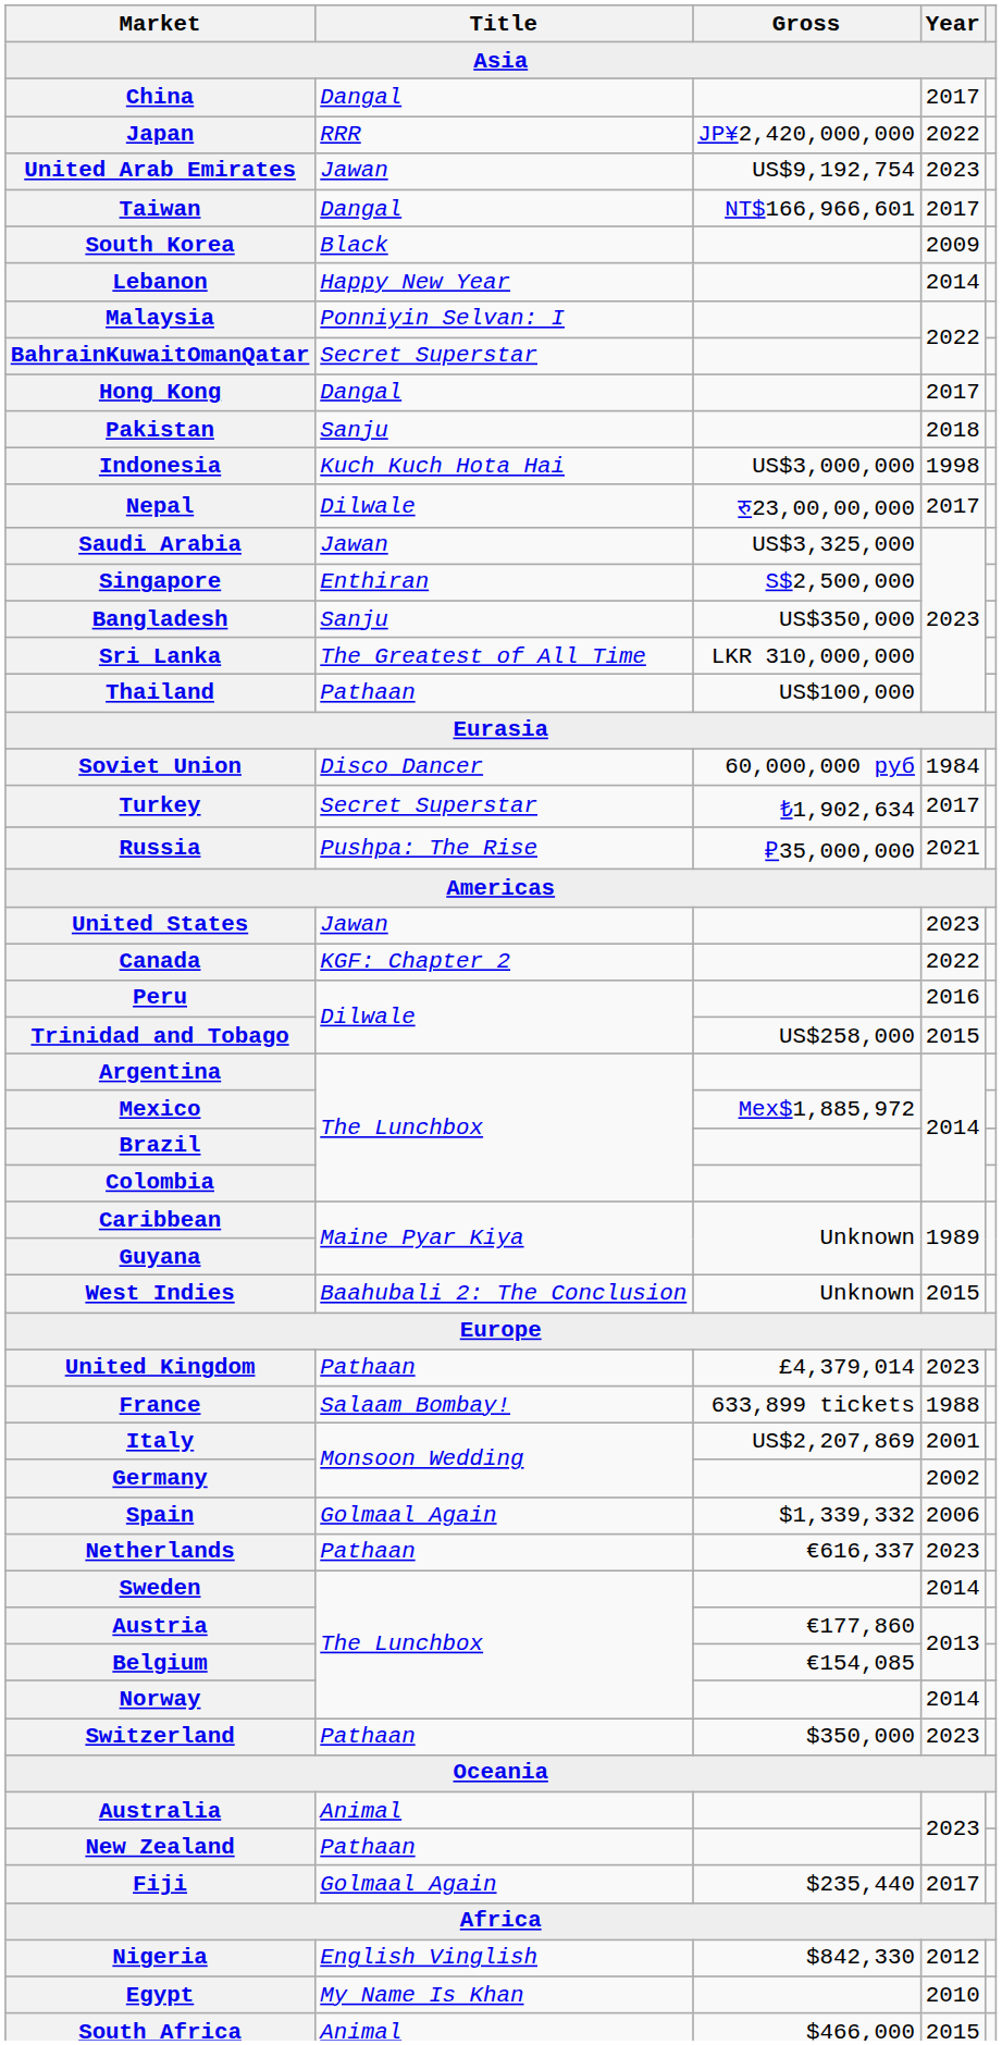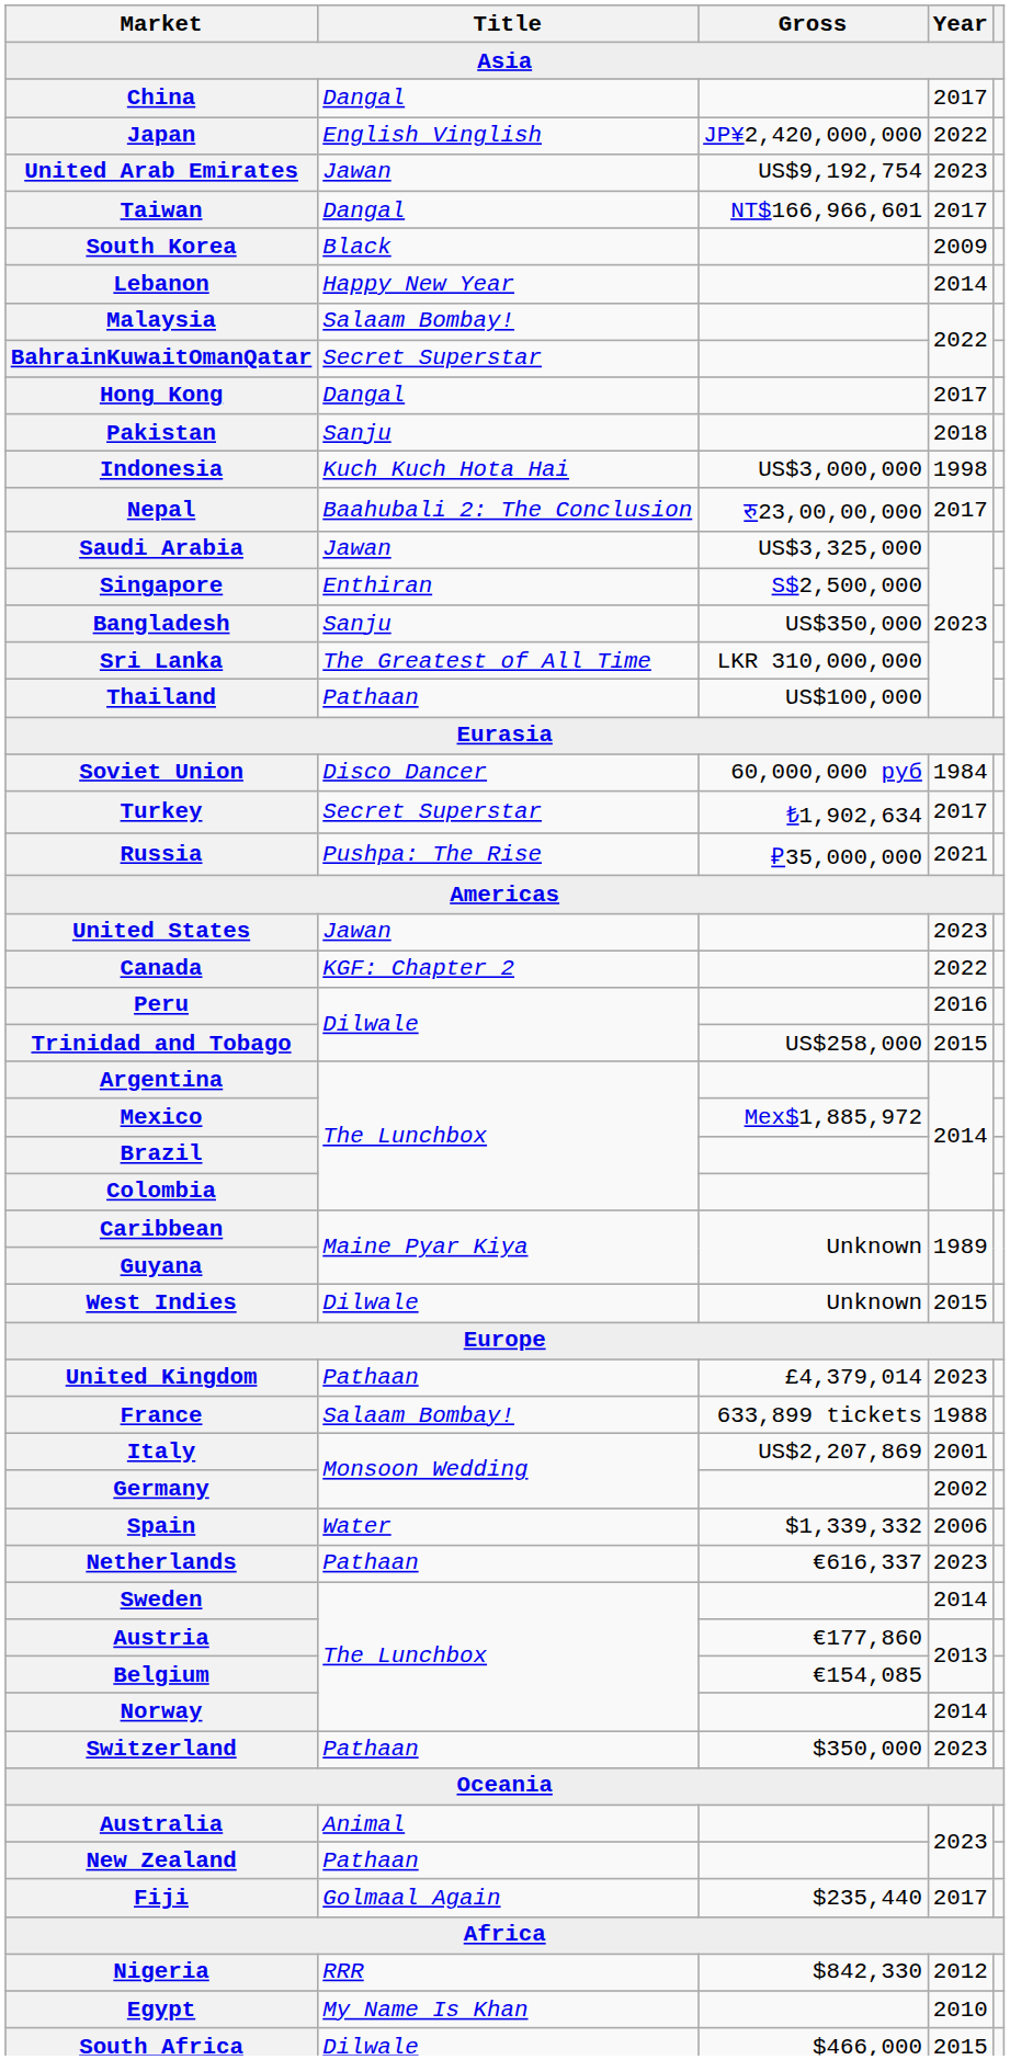 <table class="wikitable sortable plainrowheaders" style="margin:auto; margin:auto;">
 <tr>
 <th>Market</th>
 <th>Title</th>
 <th class="unsortable">Gross</th>
 <th>Year</th>
 <th class="unsortable"></th>
 </tr>
 <tr style="background:#eeeeee; width:50px; border:1px solid #aaa;" span>
 <td colspan="5" style="text-align:center"><strong><a href='#'>Asia</a></strong></td>
 </tr>
 <tr>
 <th scope="row"><a href='#'>China</a></th>
 <td><em><a href='#'>Dangal</a></em></td>
 <td style="text-align:right"></td>
 <td style="text-align:center;">2017</td>
 <td style="text-align:center;"></td>
 </tr>
 <tr>
 <th scope="row"><a href='#'>Japan</a></th>
-<td><em><a href='#'>RRR</a></em></td>
+<td><em><a href='#'>English Vinglish</a></em></td>
 <td style="text-align:right"><a href='#'>JP¥</a>2,420,000,000</td>
 <td style="text-align:center;">2022</td>
 <td style="text-align:center;"></td>
 </tr>
 <tr>
 <th scope="row"><a href='#'>United Arab Emirates</a></th>
 <td><em><a href='#'>Jawan</a></em></td>
 <td style="text-align:right">US$9,192,754</td>
 <td style="text-align:center;">2023</td>
 <td style="text-align:center;"></td>
 </tr>
 <tr>
 <th scope="row"><a href='#'>Taiwan</a></th>
 <td><em><a href='#'>Dangal</a></em></td>
 <td style="text-align:right"><a href='#'>NT$</a>166,966,601</td>
 <td style="text-align:center;">2017</td>
 <td style="text-align:center;"></td>
 </tr>
 <tr>
 <th scope="row"><a href='#'>South Korea</a></th>
 <td><em><a href='#'>Black</a></em></td>
 <td style="text-align:right"></td>
 <td style="text-align:center;">2009</td>
 <td style="text-align:center;"></td>
 </tr>
 <tr>
 <th scope="row"><a href='#'>Lebanon</a></th>
 <td><em><a href='#'>Happy New Year</a></em></td>
 <td style="text-align:right"></td>
 <td style="text-align:center;">2014</td>
 <td style="text-align:center;"></td>
 </tr>
 <tr>
 <th scope="row"><a href='#'>Malaysia</a></th>
-<td><em><a href='#'>Ponniyin Selvan: I</a></em></td>
+<td><em><a href='#'>Salaam Bombay!</a></em></td>
 <td style="text-align:right"></td>
 <td rowspan="2" style="text-align:center;">2022</td>
 <td style="text-align:center;"></td>
 </tr>
 <tr>
 <th scope="row"><a href='#'>Bahrain</a><a href='#'>Kuwait</a><a href='#'>Oman</a><a href='#'>Qatar</a></th>
 <td><em><a href='#'>Secret Superstar</a></em></td>
 <td style="text-align:right"></td>
 <td style="text-align:center;"></td>
 </tr>
 <tr>
 <th scope="row"><a href='#'>Hong Kong</a></th>
 <td><em><a href='#'>Dangal</a></em></td>
 <td style="text-align:right"></td>
 <td style="text-align:center;">2017</td>
 <td style="text-align:center;"></td>
 </tr>
 <tr>
 <th scope="row"><a href='#'>Pakistan</a></th>
 <td><em><a href='#'>Sanju</a></em></td>
 <td style="text-align:right"></td>
 <td style="text-align:center;">2018</td>
 <td style="text-align:center;"></td>
 </tr>
 <tr>
 <th scope="row"><a href='#'>Indonesia</a></th>
 <td><em><a href='#'>Kuch Kuch Hota Hai</a></em></td>
 <td style="text-align:right">US$3,000,000</td>
 <td style="text-align:center;">1998</td>
 <td style="text-align:center;"></td>
 </tr>
 <tr>
 <th scope="row"><a href='#'>Nepal</a></th>
-<td><em><a href='#'>Dilwale</a></em></td>
+<td><em><a href='#'>Baahubali 2: The Conclusion</a></em></td>
 <td align="right"><a href='#'>रु</a>23,00,00,000</td>
 <td style="text-align:center;">2017</td>
 <td style="text-align:center;"></td>
 </tr>
 <tr>
 <th scope="row"><a href='#'>Saudi Arabia</a></th>
 <td><em><a href='#'>Jawan</a></em></td>
 <td style="text-align:right">US$3,325,000</td>
 <td rowspan="5" style="text-align:center;">2023</td>
 <td style="text-align:center;"></td>
 </tr>
 <tr>
 <th scope="row"><a href='#'>Singapore</a></th>
 <td><em><a href='#'>Enthiran</a></em></td>
 <td style="text-align:right"><a href='#'>S$</a>2,500,000</td>
 <td style="text-align:center;"></td>
 </tr>
 <tr>
 <th scope="row"><a href='#'>Bangladesh</a></th>
 <td><em><a href='#'>Sanju</a></em></td>
 <td style="text-align:right">US$350,000</td>
 <td style="text-align:center;"></td>
 </tr>
 <tr>
 <th scope="row"><a href='#'>Sri Lanka</a></th>
 <td><em><a href='#'>The Greatest of All Time</a></em></td>
 <td style="text-align:right">LKR 310,000,000</td>
 <td style="text-align:center;"></td>
 </tr>
 <tr>
 <th scope="row"><a href='#'>Thailand</a></th>
 <td><em><a href='#'>Pathaan</a></em></td>
 <td style="text-align:right">US$100,000</td>
 <td style="text-align:center;"></td>
 </tr>
 <tr style="background:#eeeeee; width:50px; border:1px solid #aaa;" span>
 <td colspan="5" style="text-align:center"><strong><a href='#'>Eurasia</a></strong></td>
 </tr>
 <tr>
 <th scope="row"><a href='#'>Soviet Union</a></th>
 <td><em><a href='#'>Disco Dancer</a></em></td>
 <td style="text-align:right">60,000,000 <a href='#'>руб</a></td>
 <td style="text-align:center;">1984</td>
 <td style="text-align:center;"></td>
 </tr>
 <tr>
 <th scope="row"><a href='#'>Turkey</a></th>
 <td><em><a href='#'>Secret Superstar</a></em></td>
 <td style="text-align:right"><a href='#'>₺</a>1,902,634</td>
 <td style="text-align:center;">2017</td>
 <td style="text-align:center;"></td>
 </tr>
 <tr>
 <th scope="row"><a href='#'>Russia</a></th>
 <td><em><a href='#'>Pushpa: The Rise</a></em></td>
 <td style="text-align:right"><a href='#'>₽</a>35,000,000</td>
 <td style="text-align:center;">2021</td>
 <td style="text-align:center;"></td>
 </tr>
 <tr style="background:#eeeeee; width:50px; border:1px solid #aaa;" span>
 <td colspan="5" style="text-align:center"><strong><a href='#'>Americas</a></strong></td>
 </tr>
 <tr>
 <th scope="row"><a href='#'>United States</a></th>
 <td><em><a href='#'>Jawan</a></em></td>
 <td style="text-align:right"></td>
 <td style="text-align:center;">2023</td>
 <td style="text-align:center;"></td>
 </tr>
 <tr>
 <th scope="row"><a href='#'>Canada</a></th>
 <td><em><a href='#'>KGF: Chapter 2</a></em></td>
 <td style="text-align:right"></td>
 <td style="text-align:center;">2022</td>
 <td style="text-align:center;"></td>
 </tr>
 <tr>
 <th scope="row"><a href='#'>Peru</a></th>
 <td rowspan="2"><em><a href='#'>Dilwale</a></em></td>
 <td style="text-align:right"></td>
 <td style="text-align:center;">2016</td>
 <td style="text-align:center;"></td>
 </tr>
 <tr>
 <th scope="row"><a href='#'>Trinidad and Tobago</a></th>
 <td style="text-align:right">US$258,000</td>
 <td style="text-align:center;">2015</td>
 <td style="text-align:center;"></td>
 </tr>
 <tr>
 <th scope="row"><a href='#'>Argentina</a></th>
 <td rowspan="4"><em><a href='#'>The Lunchbox</a></em></td>
 <td style="text-align:right"></td>
 <td rowspan="4" style="text-align:center;">2014</td>
 <td style="text-align:center;"></td>
 </tr>
 <tr>
 <th scope="row"><a href='#'>Mexico</a></th>
 <td style="text-align:right"><a href='#'>Mex$</a>1,885,972</td>
 <td style="text-align:center;"></td>
 </tr>
 <tr>
 <th scope="row"><a href='#'>Brazil</a></th>
 <td style="text-align:right"></td>
 <td style="text-align:center;"></td>
 </tr>
 <tr>
 <th scope="row"><a href='#'>Colombia</a></th>
 <td style="text-align:right"></td>
 <td style="text-align:center;"></td>
 </tr>
 <tr>
 <th scope="row"><a href='#'>Caribbean</a></th>
 <td rowspan="2"><em><a href='#'>Maine Pyar Kiya</a></em></td>
 <td rowspan="2" style="text-align:right">Unknown</td>
 <td rowspan="2" style="text-align:center;">1989</td>
 <td rowspan="2" style="text-align:center;"></td>
 </tr>
 <tr>
 <th scope="row"><a href='#'>Guyana</a></th>
 </tr>
 <tr>
 <th scope="row"><a href='#'>West Indies</a></th>
-<td><em><a href='#'>Baahubali 2: The Conclusion</a></em></td>
+<td><em><a href='#'>Dilwale</a></em></td>
 <td style="text-align:right">Unknown</td>
 <td style="text-align:center;">2015</td>
 <td style="text-align:center;"></td>
 </tr>
 <tr style="background:#eeeeee; width:50px; border:1px solid #aaa;" span>
 <td colspan="5" style="text-align:center"><strong><a href='#'>Europe</a></strong></td>
 </tr>
 <tr>
 <th scope="row"><a href='#'>United Kingdom</a></th>
 <td><em><a href='#'>Pathaan</a></em></td>
 <td style="text-align:right">£4,379,014</td>
 <td style="text-align:center;">2023</td>
 <td style="text-align:center;"></td>
 </tr>
 <tr>
 <th scope="row"><a href='#'>France</a></th>
 <td><em><a href='#'>Salaam Bombay!</a></em></td>
 <td style="text-align:right">633,899 tickets</td>
 <td style="text-align:center;">1988</td>
 <td style="text-align:center;"></td>
 </tr>
 <tr>
 <th scope="row"><a href='#'>Italy</a></th>
 <td rowspan="2"><em><a href='#'>Monsoon Wedding</a></em></td>
 <td style="text-align:right">US$2,207,869</td>
 <td style="text-align:center;">2001</td>
 <td style="text-align:center;"></td>
 </tr>
 <tr>
 <th scope="row"><a href='#'>Germany</a></th>
 <td style="text-align:right"></td>
 <td style="text-align:center;">2002</td>
 <td style="text-align:center;"></td>
 </tr>
 <tr>
 <th scope="row"><a href='#'>Spain</a></th>
-<td><em><a href='#'>Golmaal Again</a></em></td>
+<td><em><a href='#'>Water</a></em></td>
 <td style="text-align:right">$1,339,332</td>
 <td style="text-align:center;">2006</td>
 <td style="text-align:center;"></td>
 </tr>
 <tr>
 <th scope="row"><a href='#'>Netherlands</a></th>
 <td><em><a href='#'>Pathaan</a></em></td>
 <td style="text-align:right">€616,337</td>
 <td style="text-align:center;">2023</td>
 <td style="text-align:center;"></td>
 </tr>
 <tr>
 <th scope="row"><a href='#'>Sweden</a></th>
 <td rowspan="4"><em><a href='#'>The Lunchbox</a></em></td>
 <td style="text-align:right"></td>
 <td style="text-align:center;">2014</td>
 <td style="text-align:center;"></td>
 </tr>
 <tr>
 <th scope="row"><a href='#'>Austria</a></th>
 <td style="text-align:right">€177,860</td>
 <td rowspan="2" style="text-align:center;">2013</td>
 <td style="text-align:center;"></td>
 </tr>
 <tr>
 <th scope="row"><a href='#'>Belgium</a></th>
 <td style="text-align:right">€154,085</td>
 <td style="text-align:center;"></td>
 </tr>
 <tr>
 <th scope="row"><a href='#'>Norway</a></th>
 <td style="text-align:right"></td>
 <td style="text-align:center;">2014</td>
 <td style="text-align:center;"></td>
 </tr>
 <tr>
 <th scope="row"><a href='#'>Switzerland</a></th>
 <td><em><a href='#'>Pathaan</a></em></td>
 <td style="text-align:right">$350,000</td>
 <td style="text-align:center;">2023</td>
 <td style="text-align:center;"></td>
 </tr>
 <tr style="background:#eeeeee; width:50px; border:1px solid #aaa;" span>
 <td colspan="5" style="text-align:center"><strong><a href='#'>Oceania</a></strong></td>
 </tr>
 <tr>
 <th scope="row"><a href='#'>Australia</a></th>
 <td><em><a href='#'>Animal</a></em></td>
 <td style="text-align:right"></td>
 <td rowspan="2" style="text-align:center;">2023</td>
 <td style="text-align:center;"></td>
 </tr>
 <tr>
 <th scope="row"><a href='#'>New Zealand</a></th>
 <td><em><a href='#'>Pathaan</a></em></td>
 <td style="text-align:right"></td>
 <td style="text-align:center;"></td>
 </tr>
 <tr>
 <th scope="row"><a href='#'>Fiji</a></th>
 <td><em><a href='#'>Golmaal Again</a></em></td>
 <td style="text-align:right">$235,440</td>
 <td style="text-align:center;">2017</td>
 <td style="text-align:center;"></td>
 </tr>
 <tr style="background:#eeeeee; width:50px; border:1px solid #aaa;" span>
 <td colspan="5" style="text-align:center"><strong><a href='#'>Africa</a></strong></td>
 </tr>
 <tr>
 <th scope="row"><a href='#'>Nigeria</a></th>
-<td><em><a href='#'>English Vinglish</a></em></td>
+<td><em><a href='#'>RRR</a></em></td>
 <td style="text-align:right">$842,330</td>
 <td style="text-align:center;">2012</td>
 <td style="text-align:center;"></td>
 </tr>
 <tr>
 <th scope="row"><a href='#'>Egypt</a></th>
 <td><em><a href='#'>My Name Is Khan</a></em></td>
 <td style="text-align:right"></td>
 <td style="text-align:center;">2010</td>
 <td style="text-align:center;"></td>
 </tr>
 <tr>
 <th scope="row"><a href='#'>South Africa</a></th>
-<td><em><a href='#'>Animal</a></em></td>
+<td><em><a href='#'>Dilwale</a></em></td>
 <td style="text-align:right">$466,000</td>
 <td style="text-align:center;">2015</td>
 <td style="text-align:center;"></td>
 </tr>
 </table>
